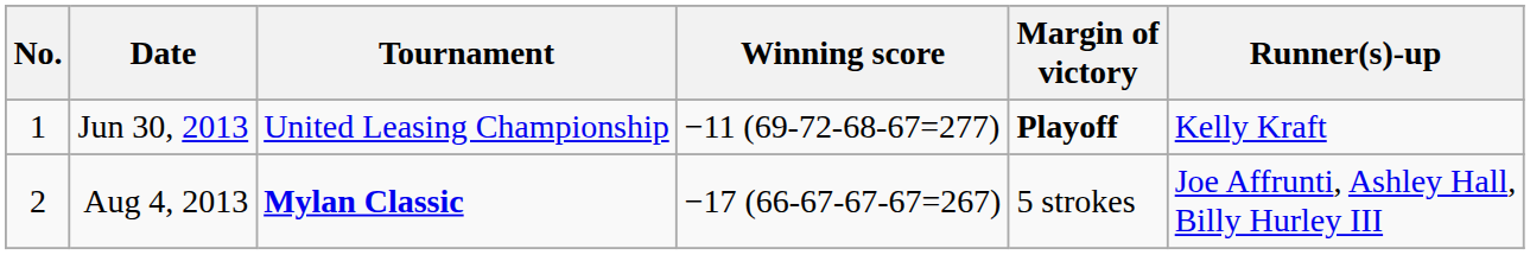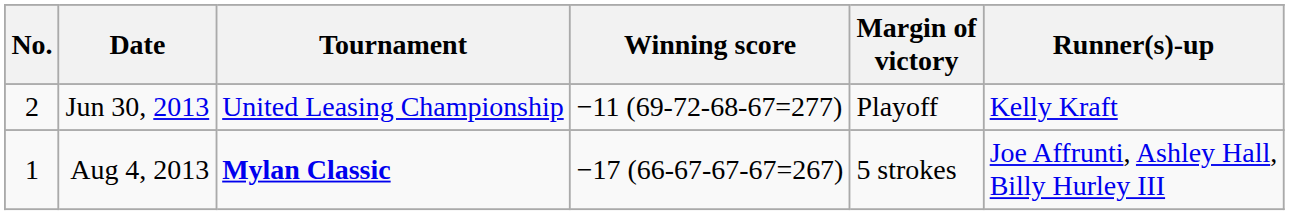 <table class="wikitable" style="font-size:95%;">
 <tr>
 <th>No.</th>
 <th>Date</th>
 <th>Tournament</th>
 <th>Winning score</th>
 <th>Margin of<br>victory</th>
 <th>Runner(s)-up</th>
 </tr>
 <tr>
-<td align=center>1</td>
+<td align=center>2</td>
 <td align=right>Jun 30, <a href='#'>2013</a></td>
 <td><a href='#'>United Leasing Championship</a></td>
 <td>−11 (69-72-68-67=277)</td>
-<td><strong>Playoff</strong></td>
+<td>Playoff</td>
 <td> <a href='#'>Kelly Kraft</a></td>
 </tr>
 <tr>
-<td align=center>2</td>
+<td align=center>1</td>
 <td align=right>Aug 4, 2013</td>
 <td><strong><a href='#'>Mylan Classic</a></strong></td>
 <td>−17 (66-67-67-67=267)</td>
 <td>5 strokes</td>
 <td> <a href='#'>Joe Affrunti</a>,  <a href='#'>Ashley Hall</a>,<br> <a href='#'>Billy Hurley III</a></td>
 </tr>
 </table>
